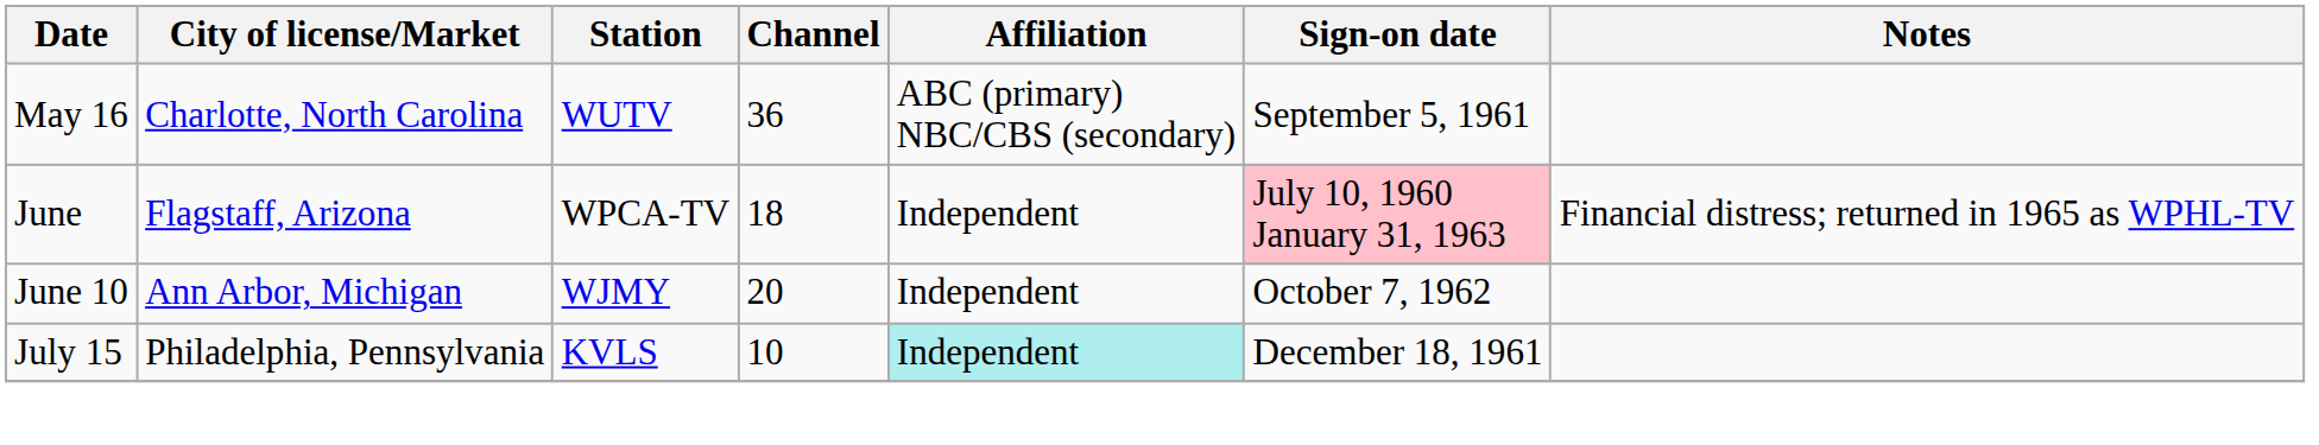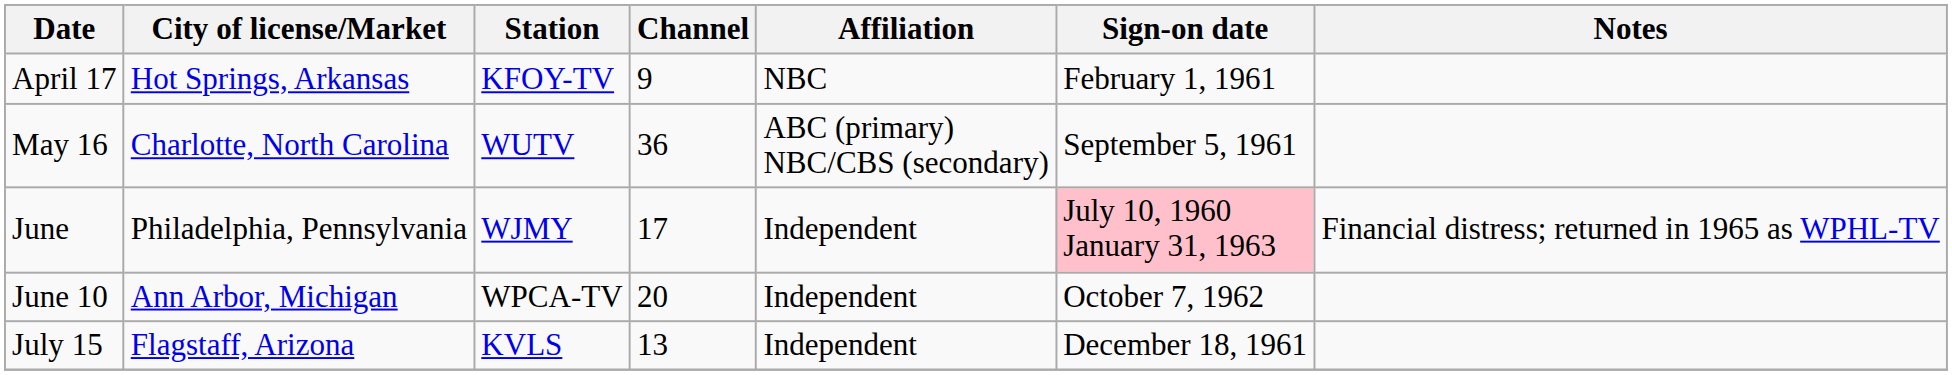 <table class="wikitable sortable">
 <tr>
 <th>Date</th>
 <th>City of license/Market</th>
 <th>Station</th>
 <th>Channel</th>
 <th>Affiliation</th>
 <th>Sign-on date</th>
 <th>Notes</th>
+</tr>
+<tr>
+<td>April 17</td>
+<td><a href='#'>Hot Springs, Arkansas</a></td>
+<td><a href='#'>KFOY-TV</a></td>
+<td>9</td>
+<td>NBC</td>
+<td>February 1, 1961</td>
+<td></td>
 </tr>
 <tr>
 <td>May 16</td>
 <td><a href='#'>Charlotte, North Carolina</a></td>
 <td><a href='#'>WUTV</a></td>
 <td>36</td>
 <td>ABC (primary) <br> NBC/CBS (secondary)</td>
 <td>September 5, 1961</td>
 <td></td>
 </tr>
 <tr>
 <td>June</td>
-<td><a href='#'>Flagstaff, Arizona</a></td>
-<td>WPCA-TV</td>
-<td>18</td>
+<td>Philadelphia, Pennsylvania</td>
+<td><a href='#'>WJMY</a></td>
+<td>17</td>
 <td>Independent</td>
 <td style="background: pink;">July 10, 1960  <br> January 31, 1963 </td>
 <td>Financial distress; returned in 1965 as <a href='#'>WPHL-TV</a></td>
 </tr>
 <tr>
 <td>June 10</td>
 <td><a href='#'>Ann Arbor, Michigan</a></td>
-<td><a href='#'>WJMY</a></td>
+<td>WPCA-TV</td>
 <td>20</td>
 <td>Independent</td>
 <td>October 7, 1962</td>
 <td></td>
 </tr>
 <tr>
 <td>July 15</td>
-<td>Philadelphia, Pennsylvania</td>
+<td><a href='#'>Flagstaff, Arizona</a></td>
 <td><a href='#'>KVLS</a></td>
-<td>10</td>
-<td style="background: paleturquoise;">Independent</td>
+<td>13</td>
+<td>Independent</td>
 <td>December 18, 1961</td>
 <td></td>
 </tr>
 <tr>
 </tr>
 </table>
